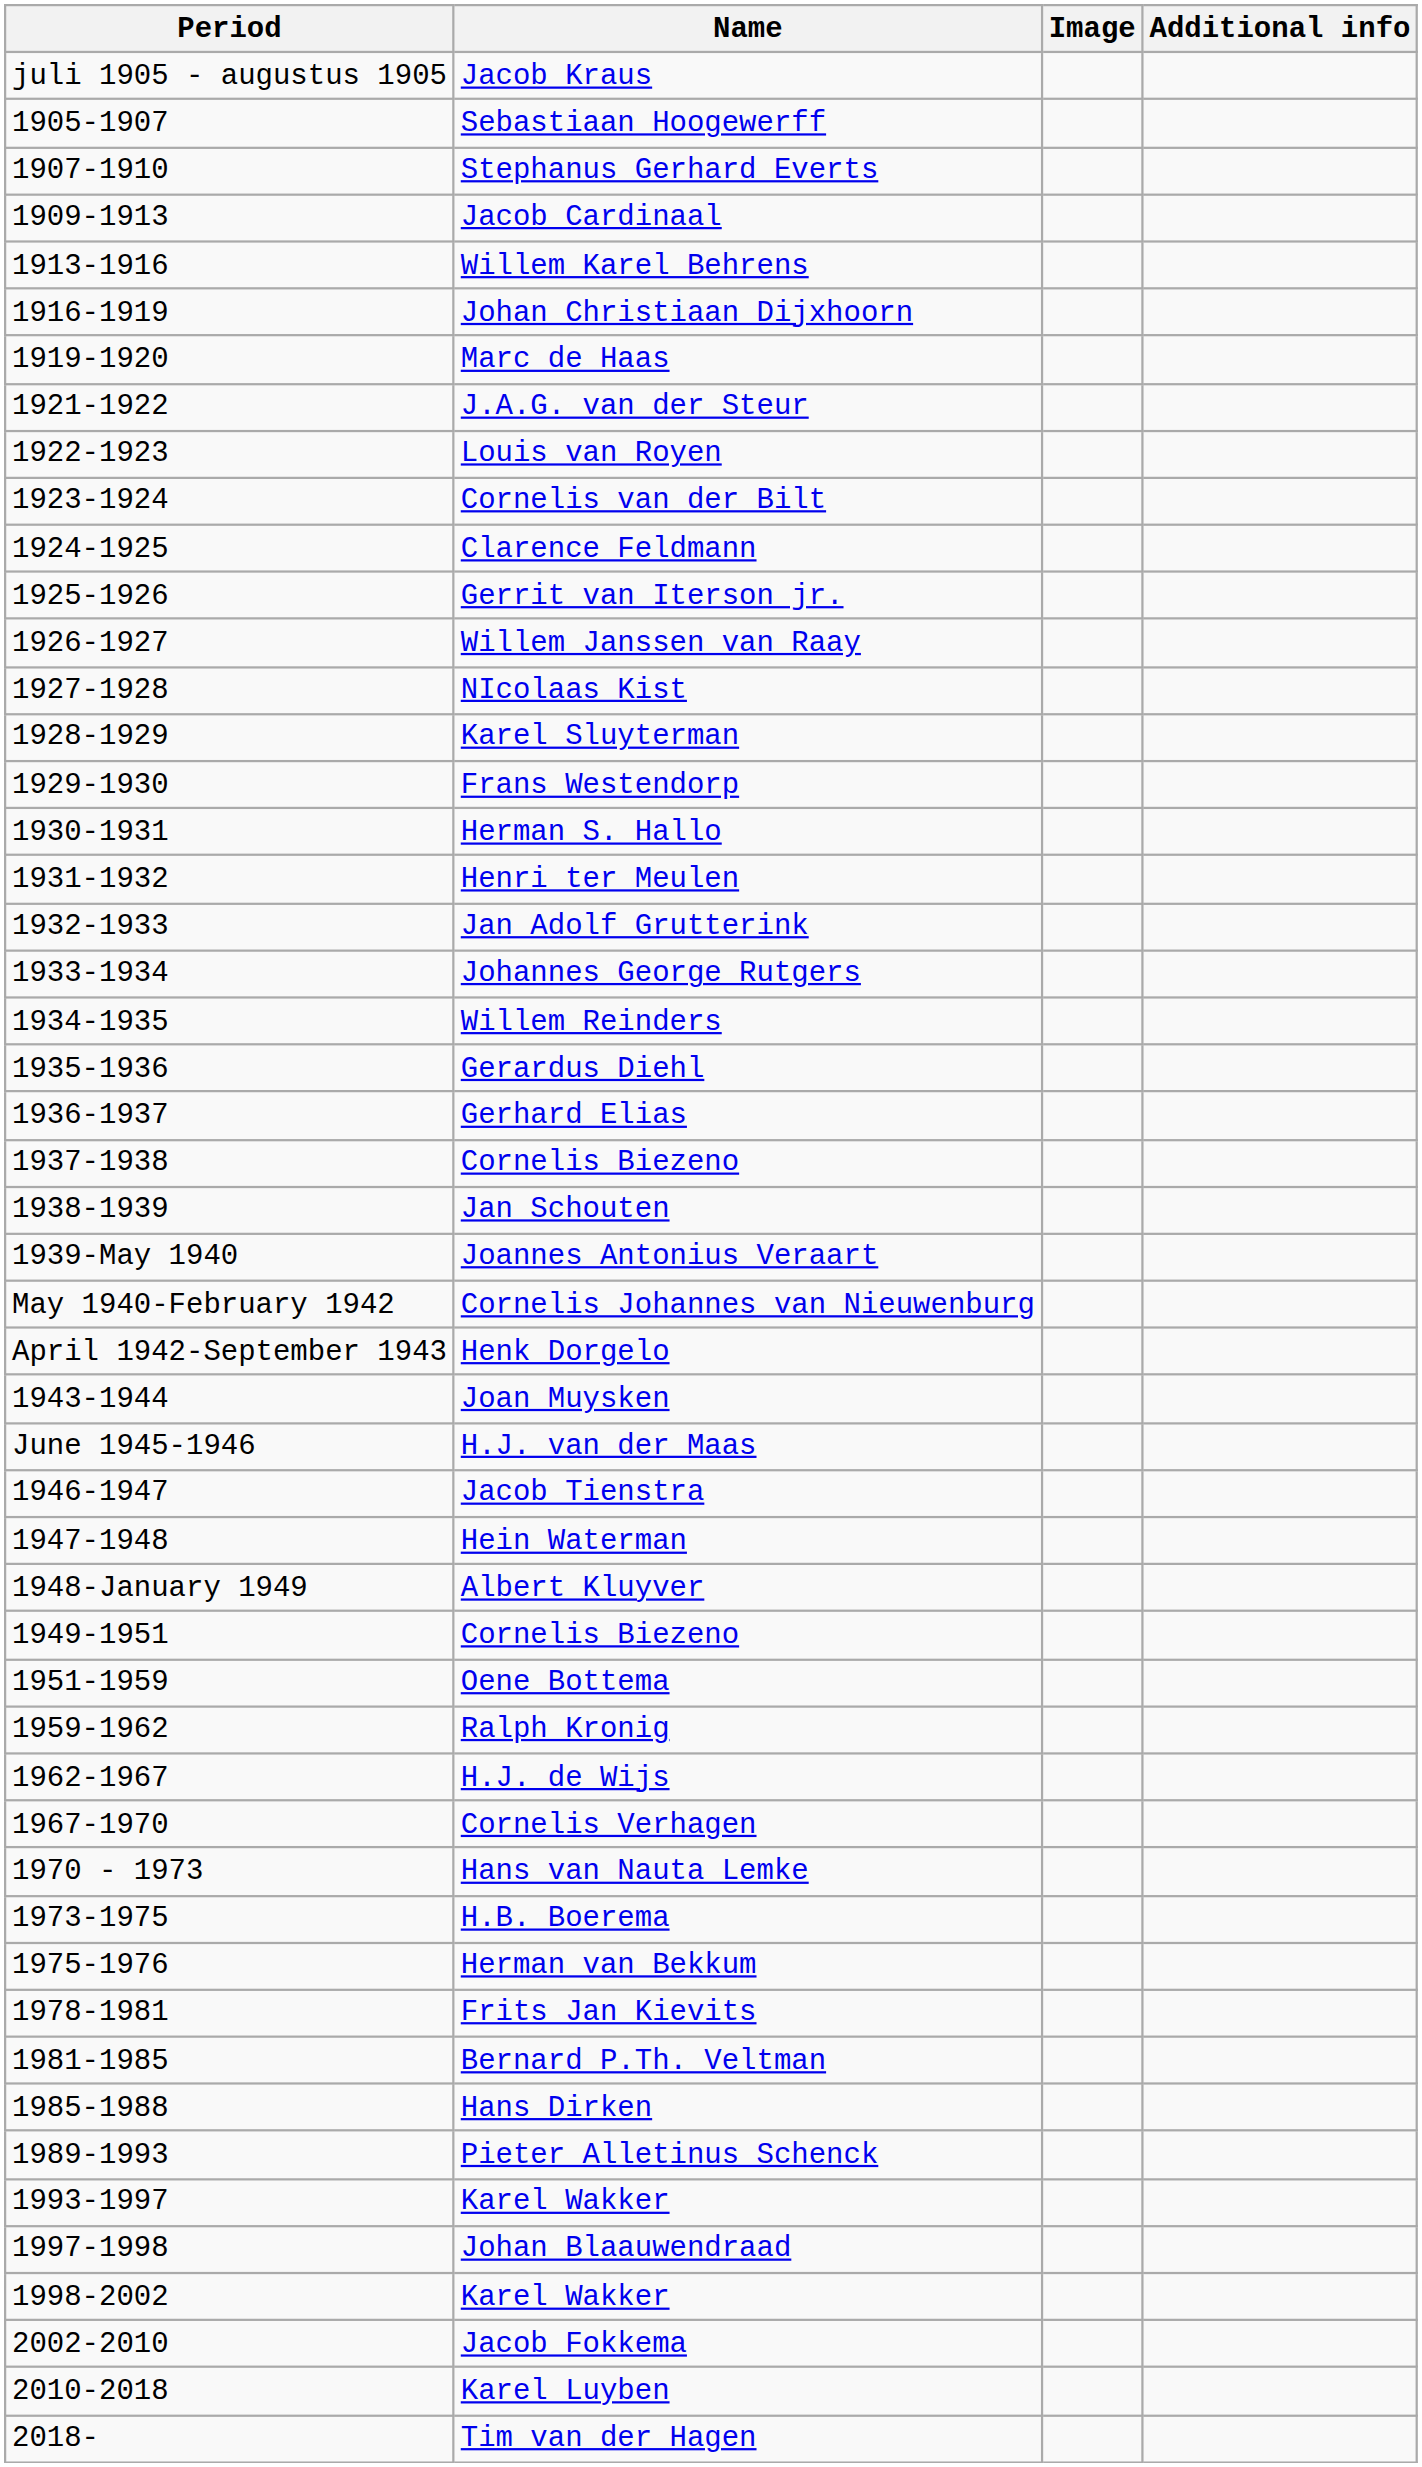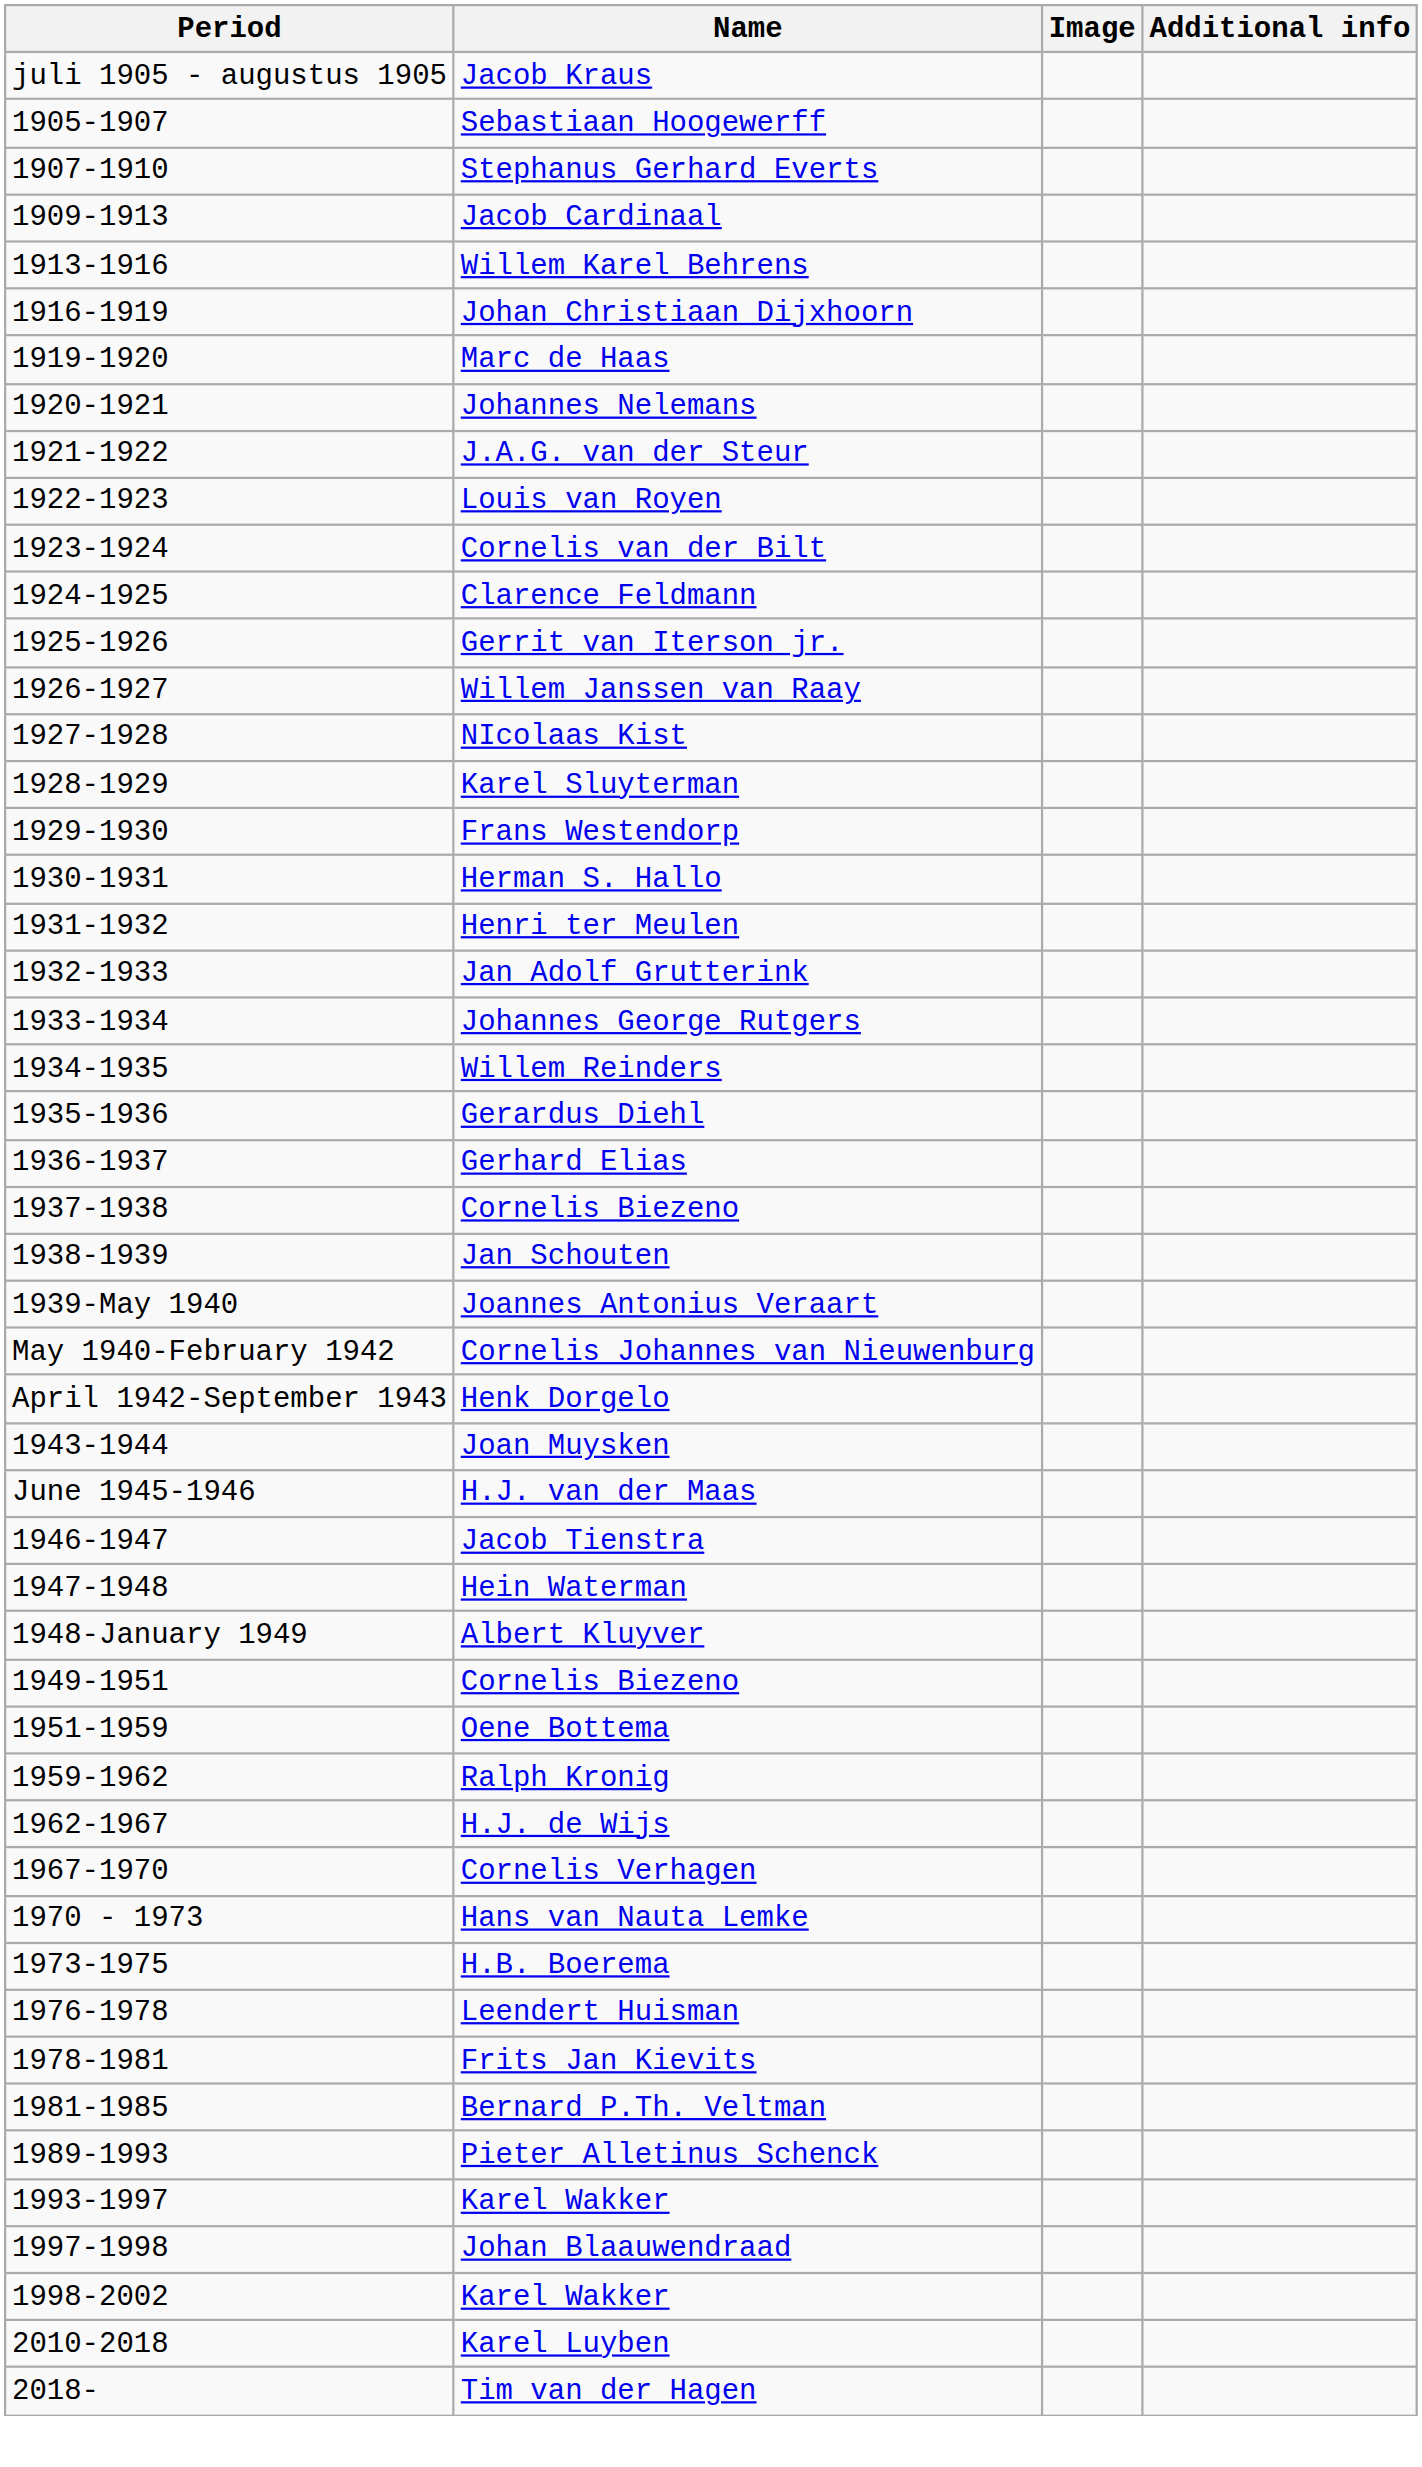 <table class="wikitable">
 <tr>
 <th>Period</th>
 <th>Name</th>
 <th>Image</th>
 <th>Additional info<br></th>
 </tr>
 <tr>
 <td>juli 1905 - augustus 1905</td>
 <td><a href='#'>Jacob Kraus</a></td>
 <td></td>
 <td></td>
 </tr>
 <tr>
 <td>1905-1907</td>
 <td><a href='#'>Sebastiaan Hoogewerff</a></td>
 <td></td>
 <td></td>
 </tr>
 <tr>
 <td>1907-1910</td>
 <td><a href='#'>Stephanus Gerhard Everts</a></td>
 <td></td>
 <td></td>
 </tr>
 <tr>
 <td>1909-1913</td>
 <td><a href='#'>Jacob Cardinaal</a></td>
 <td></td>
 <td></td>
 </tr>
 <tr>
 <td>1913-1916</td>
 <td><a href='#'>Willem Karel Behrens</a></td>
 <td></td>
 <td></td>
 </tr>
 <tr>
 <td>1916-1919</td>
 <td><a href='#'>Johan Christiaan Dijxhoorn</a></td>
 <td></td>
 <td></td>
 </tr>
 <tr>
 <td>1919-1920</td>
 <td><a href='#'>Marc de Haas</a></td>
+<td></td>
+<td></td>
+</tr>
+<tr>
+<td>1920-1921</td>
+<td><a href='#'>Johannes Nelemans</a></td>
 <td></td>
 <td></td>
 </tr>
 <tr>
 <td>1921-1922</td>
 <td><a href='#'>J.A.G. van der Steur</a></td>
 <td></td>
 <td></td>
 </tr>
 <tr>
 <td>1922-1923</td>
 <td><a href='#'>Louis van Royen</a></td>
 <td></td>
 <td></td>
 </tr>
 <tr>
 <td>1923-1924</td>
 <td><a href='#'>Cornelis van der Bilt</a></td>
 <td></td>
 <td></td>
 </tr>
 <tr>
 <td>1924-1925</td>
 <td><a href='#'>Clarence Feldmann</a></td>
 <td></td>
 <td></td>
 </tr>
 <tr>
 <td>1925-1926</td>
 <td><a href='#'>Gerrit van Iterson jr.</a></td>
 <td></td>
 <td></td>
 </tr>
 <tr>
 <td>1926-1927</td>
 <td><a href='#'>Willem Janssen van Raay</a></td>
 <td></td>
 <td></td>
 </tr>
 <tr>
 <td>1927-1928</td>
 <td><a href='#'>NIcolaas Kist</a></td>
 <td></td>
 <td></td>
 </tr>
 <tr>
 <td>1928-1929</td>
 <td><a href='#'>Karel Sluyterman</a></td>
 <td></td>
 <td></td>
 </tr>
 <tr>
 <td>1929-1930</td>
 <td><a href='#'>Frans Westendorp</a></td>
 <td></td>
 <td></td>
 </tr>
 <tr>
 <td>1930-1931</td>
 <td><a href='#'>Herman S. Hallo</a></td>
 <td></td>
 <td></td>
 </tr>
 <tr>
 <td>1931-1932</td>
 <td><a href='#'>Henri ter Meulen</a></td>
 <td></td>
 <td></td>
 </tr>
 <tr>
 <td>1932-1933</td>
 <td><a href='#'>Jan Adolf Grutterink</a></td>
 <td></td>
 <td></td>
 </tr>
 <tr>
 <td>1933-1934</td>
 <td><a href='#'>Johannes George Rutgers</a></td>
 <td></td>
 <td></td>
 </tr>
 <tr>
 <td>1934-1935</td>
 <td><a href='#'>Willem Reinders</a></td>
 <td></td>
 <td></td>
 </tr>
 <tr>
 <td>1935-1936</td>
 <td><a href='#'>Gerardus Diehl</a></td>
 <td></td>
 <td></td>
 </tr>
 <tr>
 <td>1936-1937</td>
 <td><a href='#'>Gerhard Elias</a></td>
 <td></td>
 <td></td>
 </tr>
 <tr>
 <td>1937-1938</td>
 <td><a href='#'>Cornelis Biezeno</a></td>
 <td></td>
 <td></td>
 </tr>
 <tr>
 <td>1938-1939</td>
 <td><a href='#'>Jan Schouten</a></td>
 <td></td>
 <td></td>
 </tr>
 <tr>
 <td>1939-May 1940</td>
 <td><a href='#'>Joannes Antonius Veraart</a></td>
 <td></td>
 <td></td>
 </tr>
 <tr>
 <td>May 1940-February 1942</td>
 <td><a href='#'>Cornelis Johannes van Nieuwenburg</a></td>
 <td></td>
 <td></td>
 </tr>
 <tr>
 <td>April 1942-September 1943</td>
 <td><a href='#'>Henk Dorgelo</a></td>
 <td></td>
 <td></td>
 </tr>
 <tr>
 <td>1943-1944</td>
 <td><a href='#'>Joan Muysken</a></td>
 <td></td>
 <td></td>
 </tr>
 <tr>
 <td>June 1945-1946</td>
 <td><a href='#'>H.J. van der Maas</a></td>
 <td></td>
 <td></td>
 </tr>
 <tr>
 <td>1946-1947</td>
 <td><a href='#'>Jacob Tienstra</a></td>
 <td></td>
 <td></td>
 </tr>
 <tr>
 <td>1947-1948</td>
 <td><a href='#'>Hein Waterman</a></td>
 <td></td>
 <td></td>
 </tr>
 <tr>
 <td>1948-January 1949</td>
 <td><a href='#'>Albert Kluyver</a></td>
 <td></td>
 <td></td>
 </tr>
 <tr>
 <td>1949-1951</td>
 <td><a href='#'>Cornelis Biezeno</a></td>
 <td></td>
 <td></td>
 </tr>
 <tr>
 <td>1951-1959</td>
 <td><a href='#'>Oene Bottema</a></td>
 <td></td>
 <td></td>
 </tr>
 <tr>
 <td>1959-1962</td>
 <td><a href='#'>Ralph Kronig</a></td>
 <td></td>
 <td></td>
 </tr>
 <tr>
 <td>1962-1967</td>
 <td><a href='#'>H.J. de Wijs</a></td>
 <td></td>
 <td></td>
 </tr>
 <tr>
 <td>1967-1970</td>
 <td><a href='#'>Cornelis Verhagen</a></td>
 <td></td>
 <td></td>
 </tr>
 <tr>
 <td>1970 - 1973</td>
 <td><a href='#'>Hans van Nauta Lemke</a></td>
 <td></td>
 <td></td>
 </tr>
 <tr>
 <td>1973-1975</td>
 <td><a href='#'>H.B. Boerema</a></td>
 <td></td>
 <td></td>
 </tr>
 <tr>
-<td>1975-1976</td>
-<td><a href='#'>Herman van Bekkum</a></td>
+<td>1976-1978</td>
+<td><a href='#'>Leendert Huisman</a></td>
 <td></td>
 <td></td>
 </tr>
 <tr>
 <td>1978-1981</td>
 <td><a href='#'>Frits Jan Kievits</a></td>
 <td></td>
 <td></td>
 </tr>
 <tr>
 <td>1981-1985</td>
 <td><a href='#'>Bernard P.Th. Veltman</a></td>
-<td></td>
-<td></td>
-</tr>
-<tr>
-<td>1985-1988</td>
-<td><a href='#'>Hans Dirken</a></td>
 <td></td>
 <td></td>
 </tr>
 <tr>
 <td>1989-1993</td>
 <td><a href='#'>Pieter Alletinus Schenck</a></td>
 <td></td>
 <td></td>
 </tr>
 <tr>
 <td>1993-1997</td>
 <td><a href='#'>Karel Wakker</a></td>
 <td></td>
 <td></td>
 </tr>
 <tr>
 <td>1997-1998</td>
 <td><a href='#'>Johan Blaauwendraad</a></td>
 <td></td>
 <td></td>
 </tr>
 <tr>
 <td>1998-2002</td>
 <td><a href='#'>Karel Wakker</a></td>
 <td></td>
 <td></td>
 </tr>
 <tr>
-<td>2002-2010</td>
-<td><a href='#'>Jacob Fokkema</a></td>
-<td></td>
-<td></td>
-</tr>
-<tr>
 <td>2010-2018</td>
 <td><a href='#'>Karel Luyben</a></td>
 <td></td>
 <td></td>
 </tr>
 <tr>
 <td>2018-</td>
 <td><a href='#'>Tim van der Hagen</a></td>
 <td></td>
 <td></td>
 </tr>
 </table>
